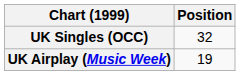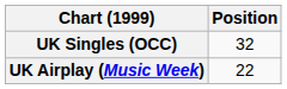 <table class="wikitable plainrowheaders" style="text-align:center">
 <tr>
 <th scope="col">Chart (1999)</th>
 <th scope="col">Position</th>
 </tr>
 <tr>
 <th scope="row">UK Singles (OCC)</th>
 <td>32</td>
 </tr>
 <tr>
 <th scope="row">UK Airplay (<em><a href='#'>Music Week</a></em>)</th>
-<td>19</td>
+<td>22</td>
 </tr>
 </table>
